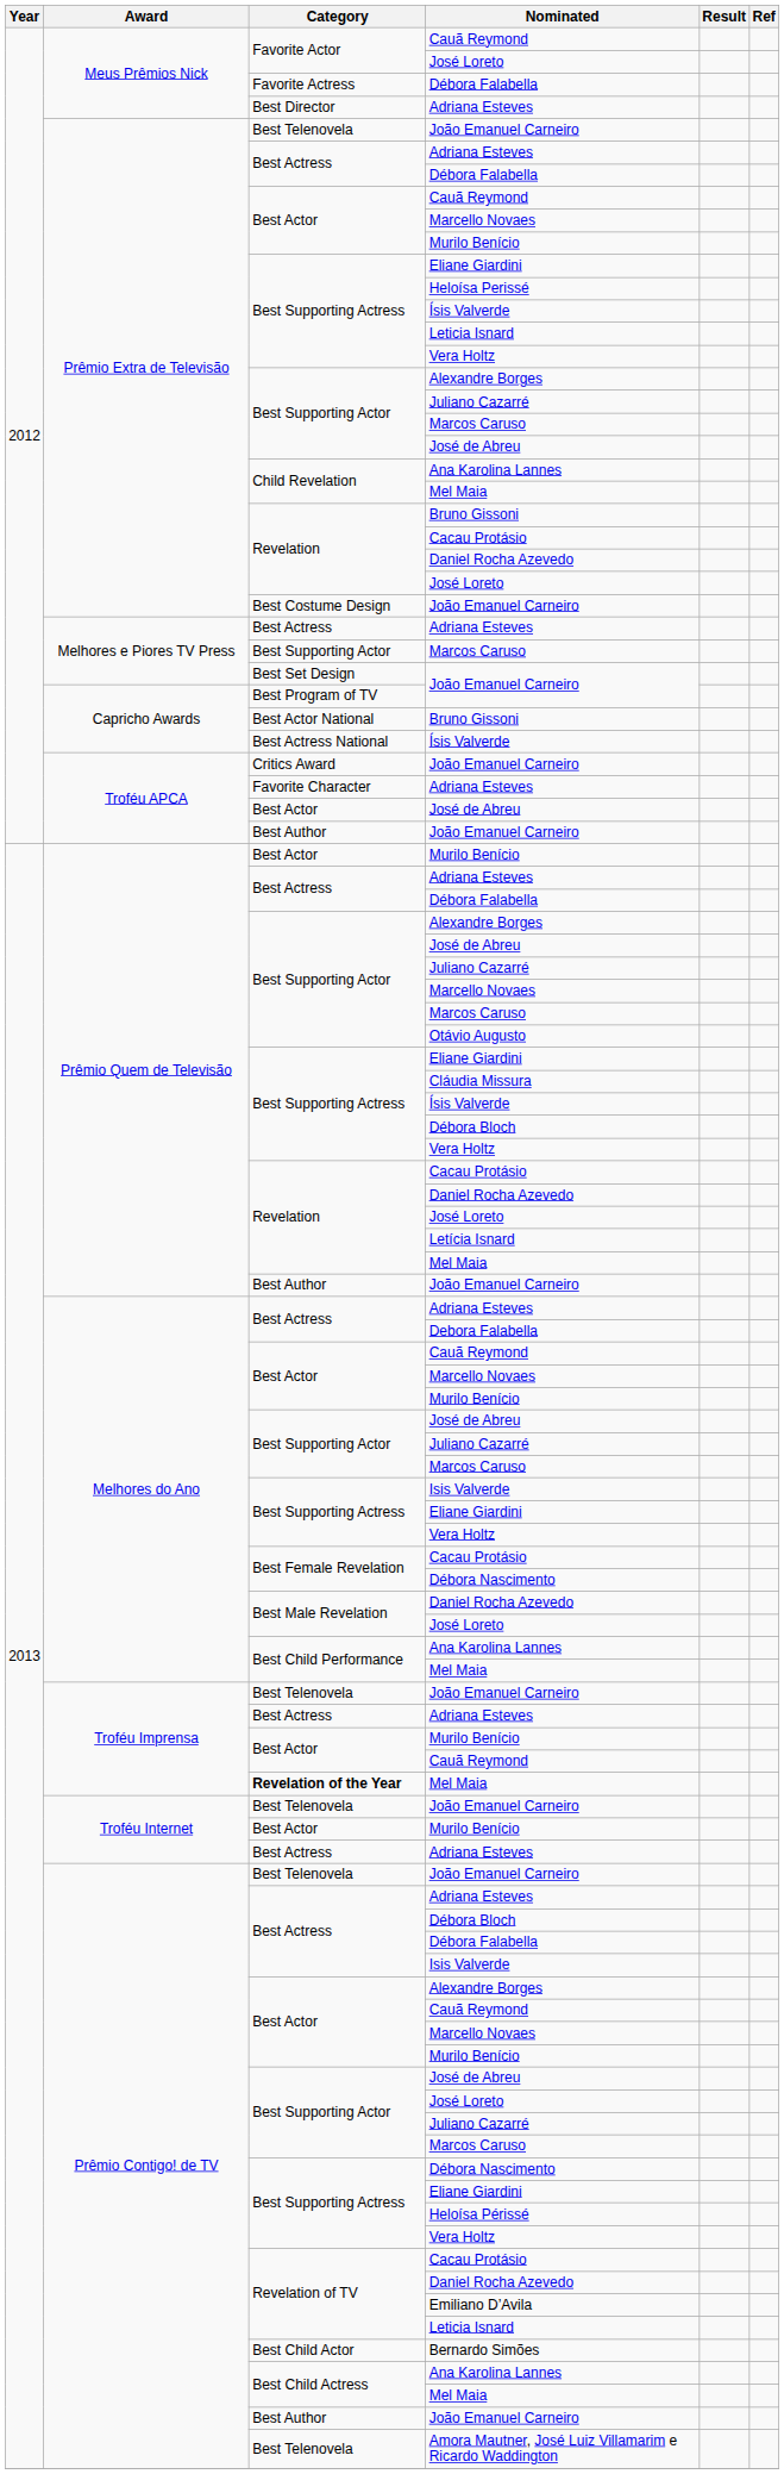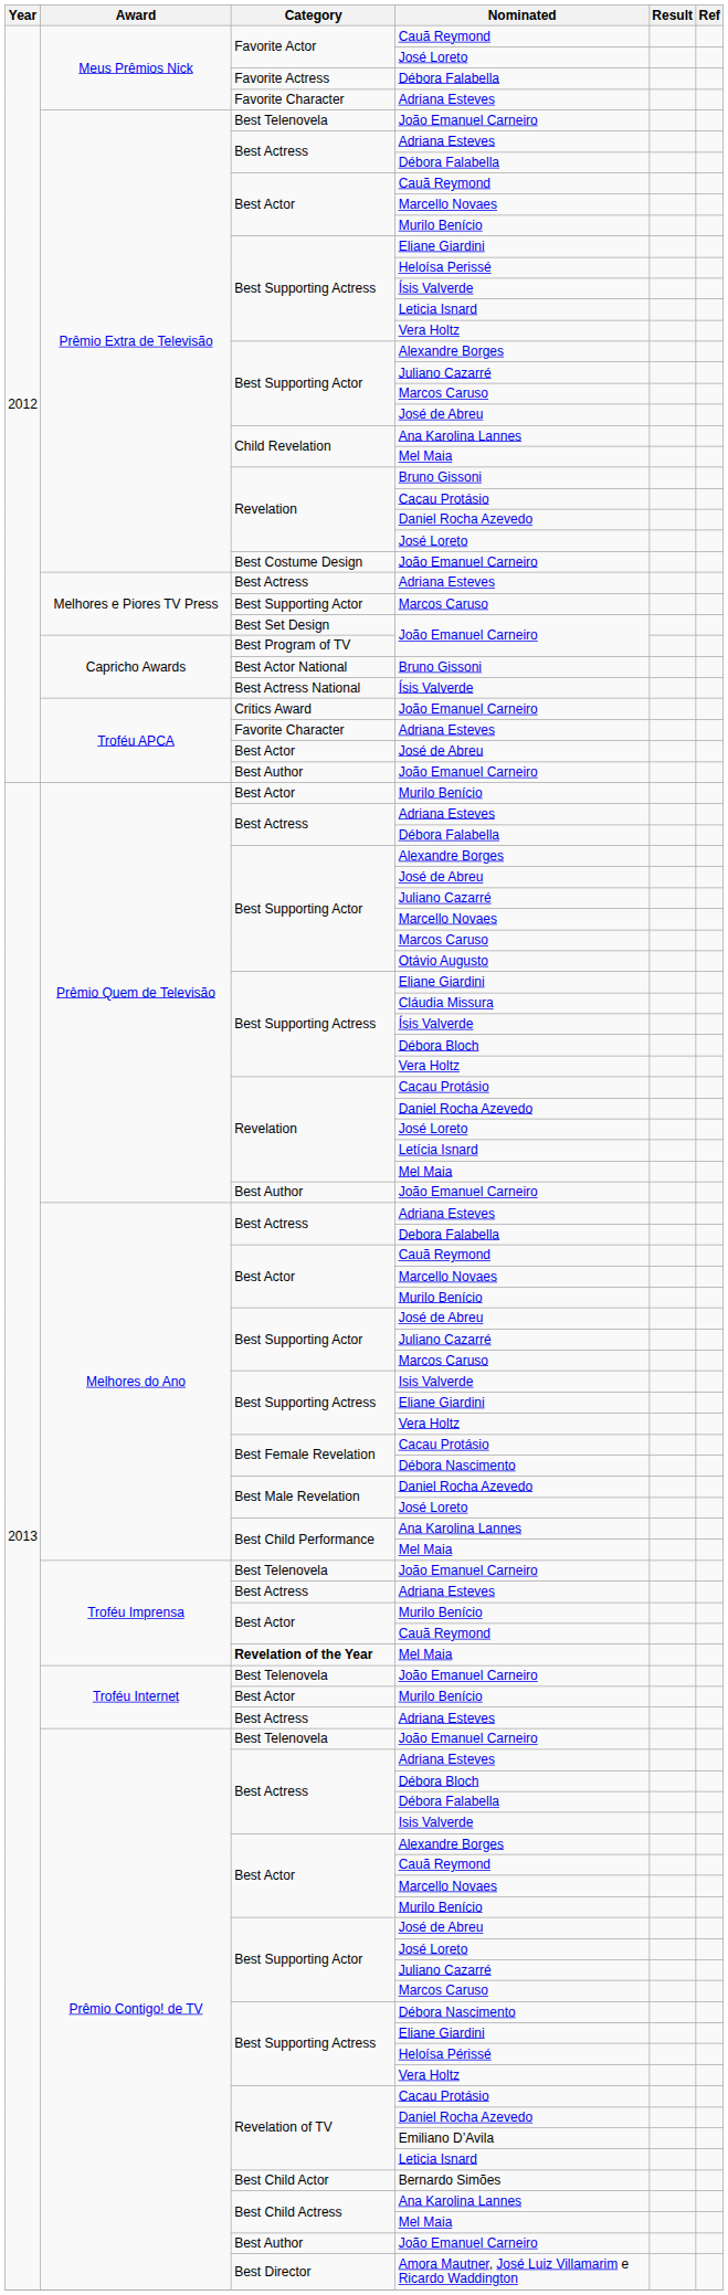 <table class="wikitable">
 <tr>
 <th width="3%">Year</th>
 <th width="30%">Award</th>
 <th width="25%">Category</th>
 <th width="40%">Nominated</th>
 <th width="10%">Result</th>
 <th width="2%">Ref</th>
 </tr>
 <tr>
 <td rowspan="36">2012</td>
 <td rowspan="4" style="text-align:center;"><a href='#'>Meus Prêmios Nick</a></td>
 <td rowspan="2">Favorite Actor</td>
 <td><a href='#'>Cauã Reymond</a></td>
 <td></td>
 <td></td>
 </tr>
 <tr>
 <td><a href='#'>José Loreto</a></td>
 <td></td>
 <td></td>
 </tr>
 <tr>
 <td>Favorite Actress</td>
 <td><a href='#'>Débora Falabella</a></td>
 <td></td>
 <td></td>
 </tr>
 <tr>
-<td>Best Director</td>
+<td>Favorite Character</td>
 <td><a href='#'>Adriana Esteves</a></td>
 <td></td>
 <td></td>
 </tr>
 <tr>
 <td rowspan="22" style="text-align:center;"><a href='#'>Prêmio Extra de Televisão</a></td>
 <td>Best Telenovela</td>
 <td><a href='#'>João Emanuel Carneiro</a></td>
 <td></td>
 <td></td>
 </tr>
 <tr>
 <td rowspan="2">Best Actress</td>
 <td><a href='#'>Adriana Esteves</a></td>
 <td></td>
 <td></td>
 </tr>
 <tr>
 <td><a href='#'>Débora Falabella</a></td>
 <td></td>
 <td></td>
 </tr>
 <tr>
 <td rowspan="3">Best Actor</td>
 <td><a href='#'>Cauã Reymond</a></td>
 <td></td>
 <td></td>
 </tr>
 <tr>
 <td><a href='#'>Marcello Novaes</a></td>
 <td></td>
 <td></td>
 </tr>
 <tr>
 <td><a href='#'>Murilo Benício</a></td>
 <td></td>
 <td></td>
 </tr>
 <tr>
 <td rowspan="5">Best Supporting Actress</td>
 <td><a href='#'>Eliane Giardini</a></td>
 <td></td>
 <td></td>
 </tr>
 <tr>
 <td><a href='#'>Heloísa Perissé</a></td>
 <td></td>
 <td></td>
 </tr>
 <tr>
 <td><a href='#'>Ísis Valverde</a></td>
 <td></td>
 <td></td>
 </tr>
 <tr>
 <td><a href='#'>Leticia Isnard</a></td>
 <td></td>
 <td></td>
 </tr>
 <tr>
 <td><a href='#'>Vera Holtz</a></td>
 <td></td>
 <td></td>
 </tr>
 <tr>
 <td rowspan="4">Best Supporting Actor</td>
 <td><a href='#'>Alexandre Borges</a></td>
 <td></td>
 <td></td>
 </tr>
 <tr>
 <td><a href='#'>Juliano Cazarré</a></td>
 <td></td>
 <td></td>
 </tr>
 <tr>
 <td><a href='#'>Marcos Caruso</a></td>
 <td></td>
 <td></td>
 </tr>
 <tr>
 <td><a href='#'>José de Abreu</a></td>
 <td></td>
 <td></td>
 </tr>
 <tr>
 <td rowspan="2">Child Revelation</td>
 <td><a href='#'>Ana Karolina Lannes</a></td>
 <td></td>
 <td></td>
 </tr>
 <tr>
 <td><a href='#'>Mel Maia</a></td>
 <td></td>
 <td></td>
 </tr>
 <tr>
 <td rowspan="4">Revelation</td>
 <td><a href='#'>Bruno Gissoni</a></td>
 <td></td>
 <td></td>
 </tr>
 <tr>
 <td><a href='#'>Cacau Protásio</a></td>
 <td></td>
 <td></td>
 </tr>
 <tr>
 <td><a href='#'>Daniel Rocha Azevedo</a></td>
 <td></td>
 <td></td>
 </tr>
 <tr>
 <td><a href='#'>José Loreto</a></td>
 <td></td>
 <td></td>
 </tr>
 <tr>
 <td>Best Costume Design</td>
 <td><a href='#'>João Emanuel Carneiro</a></td>
 <td></td>
 <td></td>
 </tr>
 <tr>
 <td rowspan="3" style="text-align:center;">Melhores e Piores TV Press</td>
 <td>Best Actress</td>
 <td><a href='#'>Adriana Esteves</a></td>
 <td></td>
 <td></td>
 </tr>
 <tr>
 <td>Best Supporting Actor</td>
 <td><a href='#'>Marcos Caruso</a></td>
 <td></td>
 <td></td>
 </tr>
 <tr>
 <td>Best Set Design</td>
 <td rowspan=2><a href='#'>João Emanuel Carneiro</a></td>
 <td></td>
 <td></td>
 </tr>
 <tr>
 <td rowspan="3" style="text-align:center;">Capricho Awards</td>
 <td>Best Program of TV</td>
 <td></td>
 <td></td>
 </tr>
 <tr>
 <td>Best Actor National</td>
 <td><a href='#'>Bruno Gissoni</a></td>
 <td></td>
 <td></td>
 </tr>
 <tr>
 <td>Best Actress National</td>
 <td><a href='#'>Ísis Valverde</a></td>
 <td></td>
 <td></td>
 </tr>
 <tr>
 <td rowspan="4" style="text-align:center;"><a href='#'>Troféu APCA</a></td>
 <td>Critics Award</td>
 <td><a href='#'>João Emanuel Carneiro</a></td>
 <td></td>
 <td></td>
 </tr>
 <tr>
 <td>Favorite Character</td>
 <td><a href='#'>Adriana Esteves</a></td>
 <td></td>
 <td></td>
 </tr>
 <tr>
 <td>Best Actor</td>
 <td><a href='#'>José de Abreu</a></td>
 <td></td>
 <td></td>
 </tr>
 <tr>
 <td>Best Author</td>
 <td><a href='#'>João Emanuel Carneiro</a></td>
 <td></td>
 <td></td>
 </tr>
 <tr>
 <td rowspan="71">2013</td>
 <td rowspan="20" style="text-align:center;"><a href='#'>Prêmio Quem de Televisão</a></td>
 <td>Best Actor</td>
 <td><a href='#'>Murilo Benício</a></td>
 <td></td>
 <td></td>
 </tr>
 <tr>
 <td rowspan="2">Best Actress</td>
 <td><a href='#'>Adriana Esteves</a></td>
 <td></td>
 <td></td>
 </tr>
 <tr>
 <td><a href='#'>Débora Falabella</a></td>
 <td></td>
 <td></td>
 </tr>
 <tr>
 <td rowspan="6">Best Supporting Actor</td>
 <td><a href='#'>Alexandre Borges</a></td>
 <td></td>
 <td></td>
 </tr>
 <tr>
 <td><a href='#'>José de Abreu</a></td>
 <td></td>
 <td></td>
 </tr>
 <tr>
 <td><a href='#'>Juliano Cazarré</a></td>
 <td></td>
 <td></td>
 </tr>
 <tr>
 <td><a href='#'>Marcello Novaes</a></td>
 <td></td>
 <td></td>
 </tr>
 <tr>
 <td><a href='#'>Marcos Caruso</a></td>
 <td></td>
 <td></td>
 </tr>
 <tr>
 <td><a href='#'>Otávio Augusto</a></td>
 <td></td>
 <td></td>
 </tr>
 <tr>
 <td rowspan="5">Best Supporting Actress</td>
 <td><a href='#'>Eliane Giardini</a></td>
 <td></td>
 <td></td>
 </tr>
 <tr>
 <td><a href='#'>Cláudia Missura</a></td>
 <td></td>
 <td></td>
 </tr>
 <tr>
 <td><a href='#'>Ísis Valverde</a></td>
 <td></td>
 <td></td>
 </tr>
 <tr>
 <td><a href='#'>Débora Bloch</a></td>
 <td></td>
 <td></td>
 </tr>
 <tr>
 <td><a href='#'>Vera Holtz</a></td>
 <td></td>
 <td></td>
 </tr>
 <tr>
 <td rowspan="5">Revelation</td>
 <td><a href='#'>Cacau Protásio</a></td>
 <td></td>
 <td></td>
 </tr>
 <tr>
 <td><a href='#'>Daniel Rocha Azevedo</a></td>
 <td></td>
 <td></td>
 </tr>
 <tr>
 <td><a href='#'>José Loreto</a></td>
 <td></td>
 <td></td>
 </tr>
 <tr>
 <td><a href='#'>Letícia Isnard</a></td>
 <td></td>
 <td></td>
 </tr>
 <tr>
 <td><a href='#'>Mel Maia</a></td>
 <td></td>
 <td></td>
 </tr>
 <tr>
 <td>Best Author</td>
 <td><a href='#'>João Emanuel Carneiro</a></td>
 <td></td>
 <td></td>
 </tr>
 <tr>
 <td rowspan="17" style="text-align:center;"><a href='#'>Melhores do Ano</a></td>
 <td rowspan="2">Best Actress</td>
 <td><a href='#'>Adriana Esteves</a></td>
 <td></td>
 <td></td>
 </tr>
 <tr>
 <td><a href='#'>Debora Falabella</a></td>
 <td></td>
 <td></td>
 </tr>
 <tr>
 <td rowspan="3">Best Actor</td>
 <td><a href='#'>Cauã Reymond</a></td>
 <td></td>
 <td></td>
 </tr>
 <tr>
 <td><a href='#'>Marcello Novaes</a></td>
 <td></td>
 <td></td>
 </tr>
 <tr>
 <td><a href='#'>Murilo Benício</a></td>
 <td></td>
 <td></td>
 </tr>
 <tr>
 <td rowspan="3">Best Supporting Actor</td>
 <td><a href='#'>José de Abreu</a></td>
 <td></td>
 <td></td>
 </tr>
 <tr>
 <td><a href='#'>Juliano Cazarré</a></td>
 <td></td>
 <td></td>
 </tr>
 <tr>
 <td><a href='#'>Marcos Caruso</a></td>
 <td></td>
 <td></td>
 </tr>
 <tr>
 <td rowspan="3">Best Supporting Actress</td>
 <td><a href='#'>Isis Valverde</a></td>
 <td></td>
 <td></td>
 </tr>
 <tr>
 <td><a href='#'>Eliane Giardini</a></td>
 <td></td>
 <td></td>
 </tr>
 <tr>
 <td><a href='#'>Vera Holtz</a></td>
 <td></td>
 <td></td>
 </tr>
 <tr>
 <td rowspan="2">Best Female Revelation</td>
 <td><a href='#'>Cacau Protásio</a></td>
 <td></td>
 <td></td>
 </tr>
 <tr>
 <td><a href='#'>Débora Nascimento</a></td>
 <td></td>
 <td></td>
 </tr>
 <tr>
 <td rowspan="2">Best Male Revelation</td>
 <td><a href='#'>Daniel Rocha Azevedo</a></td>
 <td></td>
 <td></td>
 </tr>
 <tr>
 <td><a href='#'>José Loreto</a></td>
 <td></td>
 <td></td>
 </tr>
 <tr>
 <td rowspan="2">Best Child Performance</td>
 <td><a href='#'>Ana Karolina Lannes</a></td>
 <td></td>
 <td></td>
 </tr>
 <tr>
 <td><a href='#'>Mel Maia</a></td>
 <td></td>
 <td></td>
 </tr>
 <tr>
 <td rowspan="5" style="text-align:center;"><a href='#'>Troféu Imprensa</a></td>
 <td>Best Telenovela</td>
 <td><a href='#'>João Emanuel Carneiro</a></td>
 <td></td>
 <td></td>
 </tr>
 <tr>
 <td>Best Actress</td>
 <td><a href='#'>Adriana Esteves</a></td>
 <td></td>
 <td></td>
 </tr>
 <tr>
 <td rowspan="2">Best Actor</td>
 <td><a href='#'>Murilo Benício</a></td>
 <td></td>
 <td></td>
 </tr>
 <tr>
 <td><a href='#'>Cauã Reymond</a></td>
 <td></td>
 <td></td>
 </tr>
 <tr>
 <td><strong>Revelation of the Year</strong></td>
 <td><a href='#'>Mel Maia</a></td>
 <td></td>
 <td></td>
 </tr>
 <tr>
 <td rowspan="3" style="text-align:center;"><a href='#'>Troféu Internet</a></td>
 <td>Best Telenovela</td>
 <td><a href='#'>João Emanuel Carneiro</a></td>
 <td></td>
 <td></td>
 </tr>
 <tr>
 <td>Best Actor</td>
 <td><a href='#'>Murilo Benício</a></td>
 <td></td>
 <td></td>
 </tr>
 <tr>
 <td>Best Actress</td>
 <td><a href='#'>Adriana Esteves</a></td>
 <td></td>
 <td></td>
 </tr>
 <tr>
 <td rowspan="26" style="text-align:center;"><a href='#'>Prêmio Contigo! de TV</a></td>
 <td>Best Telenovela</td>
 <td><a href='#'>João Emanuel Carneiro</a></td>
 <td></td>
 <td></td>
 </tr>
 <tr>
 <td rowspan="4">Best Actress</td>
 <td><a href='#'>Adriana Esteves</a></td>
 <td></td>
 <td></td>
 </tr>
 <tr>
 <td><a href='#'>Débora Bloch</a></td>
 <td></td>
 <td></td>
 </tr>
 <tr>
 <td><a href='#'>Débora Falabella</a></td>
 <td></td>
 <td></td>
 </tr>
 <tr>
 <td><a href='#'>Isis Valverde</a></td>
 <td></td>
 <td></td>
 </tr>
 <tr>
 <td rowspan="4">Best Actor</td>
 <td><a href='#'>Alexandre Borges</a></td>
 <td></td>
 <td></td>
 </tr>
 <tr>
 <td><a href='#'>Cauã Reymond</a></td>
 <td></td>
 <td></td>
 </tr>
 <tr>
 <td><a href='#'>Marcello Novaes</a></td>
 <td></td>
 <td></td>
 </tr>
 <tr>
 <td><a href='#'>Murilo Benício</a></td>
 <td></td>
 <td></td>
 </tr>
 <tr>
 <td rowspan="4">Best Supporting Actor</td>
 <td><a href='#'>José de Abreu</a></td>
 <td></td>
 <td></td>
 </tr>
 <tr>
 <td><a href='#'>José Loreto</a></td>
 <td></td>
 <td></td>
 </tr>
 <tr>
 <td><a href='#'>Juliano Cazarré</a></td>
 <td></td>
 <td></td>
 </tr>
 <tr>
 <td><a href='#'>Marcos Caruso</a></td>
 <td></td>
 <td></td>
 </tr>
 <tr>
 <td rowspan="4">Best Supporting Actress</td>
 <td><a href='#'>Débora Nascimento</a></td>
 <td></td>
 <td></td>
 </tr>
 <tr>
 <td><a href='#'>Eliane Giardini</a></td>
 <td></td>
 <td></td>
 </tr>
 <tr>
 <td><a href='#'>Heloísa Périssé</a></td>
 <td></td>
 <td></td>
 </tr>
 <tr>
 <td><a href='#'>Vera Holtz</a></td>
 <td></td>
 <td></td>
 </tr>
 <tr>
 <td rowspan="4">Revelation of TV</td>
 <td><a href='#'>Cacau Protásio</a></td>
 <td></td>
 <td></td>
 </tr>
 <tr>
 <td><a href='#'>Daniel Rocha Azevedo</a></td>
 <td></td>
 <td></td>
 </tr>
 <tr>
 <td>Emiliano D’Avila</td>
 <td></td>
 <td></td>
 </tr>
 <tr>
 <td><a href='#'>Leticia Isnard</a></td>
 <td></td>
 <td></td>
 </tr>
 <tr>
 <td>Best Child Actor</td>
 <td>Bernardo Simões</td>
 <td></td>
 <td></td>
 </tr>
 <tr>
 <td rowspan="2">Best Child Actress</td>
 <td><a href='#'>Ana Karolina Lannes</a></td>
 <td></td>
 <td></td>
 </tr>
 <tr>
 <td><a href='#'>Mel Maia</a></td>
 <td></td>
 <td></td>
 </tr>
 <tr>
 <td>Best Author</td>
 <td><a href='#'>João Emanuel Carneiro</a></td>
 <td></td>
 <td></td>
 </tr>
 <tr>
-<td>Best Telenovela</td>
+<td>Best Director</td>
 <td><a href='#'>Amora Mautner</a>, <a href='#'>José Luiz Villamarim</a> e <a href='#'>Ricardo Waddington</a></td>
 <td></td>
 <td></td>
 </tr>
 <tr>
 </tr>
 </table>
